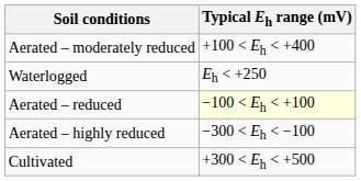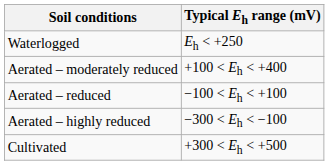 <table class="wikitable">
 <tr>
 <th>Soil conditions</th>
 <th>Typical <em>E</em><sub>h</sub> range (mV)</th>
 </tr>
 <tr>
+<td>Waterlogged</td>
+<td><em>E</em><sub>h</sub> < +250</td>
+</tr>
+<tr>
 <td>Aerated – moderately reduced</td>
 <td>+100 < <em>E</em><sub>h</sub> < +400</td>
 </tr>
 <tr>
-<td>Waterlogged</td>
-<td><em>E</em><sub>h</sub> < +250</td>
-</tr>
-<tr>
 <td>Aerated – reduced</td>
-<td style="background: lightyellow;">−100 < <em>E</em><sub>h</sub> < +100</td>
+<td>−100 < <em>E</em><sub>h</sub> < +100</td>
 </tr>
 <tr>
 <td>Aerated – highly reduced</td>
 <td>−300 < <em>E</em><sub>h</sub> < −100</td>
 </tr>
 <tr>
 <td>Cultivated</td>
 <td>+300 < <em>E</em><sub>h</sub> < +500</td>
 </tr>
 </table>
